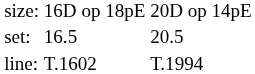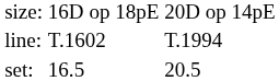 <table style="margin-left:40px;">
 <tr>
 <td>size:</td>
 <td>16D op 18pE</td>
 <td>20D op 14pE</td>
 </tr>
 <tr>
+<td>line:</td>
+<td>T.1602</td>
+<td>T.1994</td>
+</tr>
+<tr>
 <td>set:</td>
 <td>16.5</td>
 <td>20.5</td>
 </tr>
-<tr>
-<td>line:</td>
-<td>T.1602</td>
-<td>T.1994</td>
-</tr>
 </table>
